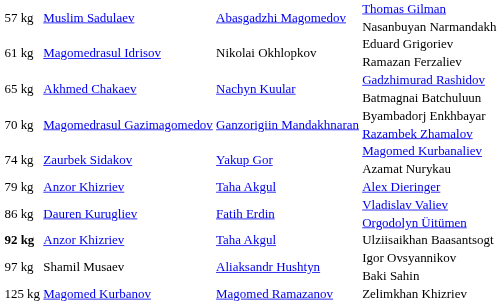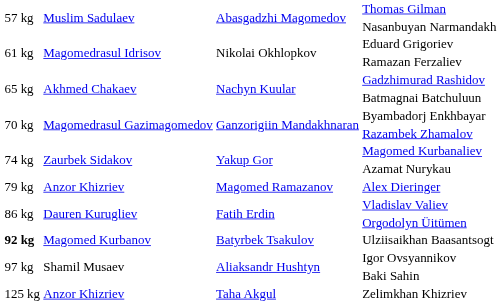 <table>
 <tr>
 <td rowspan=2>57 kg<br></td>
 <td rowspan=2> <a href='#'>Muslim Sadulaev</a></td>
 <td rowspan=2> <a href='#'>Abasgadzhi Magomedov</a></td>
 <td> <a href='#'>Thomas Gilman</a></td>
 </tr>
 <tr>
 <td> Nasanbuyan Narmandakh</td>
 </tr>
 <tr>
 <td rowspan=2>61 kg<br></td>
 <td rowspan=2> <a href='#'>Magomedrasul Idrisov</a></td>
 <td rowspan=2> Nikolai Okhlopkov</td>
 <td> Eduard Grigoriev</td>
 </tr>
 <tr>
 <td> Ramazan Ferzaliev</td>
 </tr>
 <tr>
 <td rowspan=2>65 kg<br></td>
 <td rowspan=2> <a href='#'>Akhmed Chakaev</a></td>
 <td rowspan=2> <a href='#'>Nachyn Kuular</a></td>
 <td> <a href='#'>Gadzhimurad Rashidov</a></td>
 </tr>
 <tr>
 <td> Batmagnai Batchuluun</td>
 </tr>
 <tr>
 <td rowspan=2>70 kg<br></td>
 <td rowspan=2> <a href='#'>Magomedrasul Gazimagomedov</a></td>
 <td rowspan=2> <a href='#'>Ganzorigiin Mandakhnaran</a></td>
 <td> Byambadorj Enkhbayar</td>
 </tr>
 <tr>
 <td> <a href='#'>Razambek Zhamalov</a></td>
 </tr>
 <tr>
 <td rowspan=2>74 kg<br></td>
 <td rowspan=2> <a href='#'>Zaurbek Sidakov</a></td>
 <td rowspan=2> <a href='#'>Yakup Gor</a></td>
 <td> <a href='#'>Magomed Kurbanaliev</a></td>
 </tr>
 <tr>
 <td> Azamat Nurykau</td>
 </tr>
 <tr>
 <td>79 kg<br></td>
 <td> <a href='#'>Anzor Khizriev</a></td>
-<td> <a href='#'>Taha Akgul</a></td>
+<td> <a href='#'>Magomed Ramazanov</a></td>
 <td> <a href='#'>Alex Dieringer</a></td>
 </tr>
 <tr>
 <td rowspan=2>86 kg<br></td>
 <td rowspan=2> <a href='#'>Dauren Kurugliev</a></td>
 <td rowspan=2> <a href='#'>Fatih Erdin</a></td>
 <td> <a href='#'>Vladislav Valiev</a></td>
 </tr>
 <tr>
 <td> <a href='#'>Orgodolyn Üitümen</a></td>
 </tr>
 <tr>
 <td><strong>92 kg<br></strong></td>
-<td> <a href='#'>Anzor Khizriev</a></td>
-<td> <a href='#'>Taha Akgul</a></td>
+<td> <a href='#'>Magomed Kurbanov</a></td>
+<td> <a href='#'>Batyrbek Tsakulov</a></td>
 <td> Ulziisaikhan Baasantsogt</td>
 </tr>
 <tr>
 <td rowspan=2>97 kg<br></td>
 <td rowspan=2> Shamil Musaev</td>
 <td rowspan=2> <a href='#'>Aliaksandr Hushtyn</a></td>
 <td> Igor Ovsyannikov</td>
 </tr>
 <tr>
 <td> Baki Sahin</td>
 </tr>
 <tr>
 <td>125 kg<br></td>
-<td> <a href='#'>Magomed Kurbanov</a></td>
-<td> <a href='#'>Magomed Ramazanov</a></td>
+<td> <a href='#'>Anzor Khizriev</a></td>
+<td> <a href='#'>Taha Akgul</a></td>
 <td> Zelimkhan Khizriev</td>
 </tr>
 <tr>
 </tr>
 </table>
